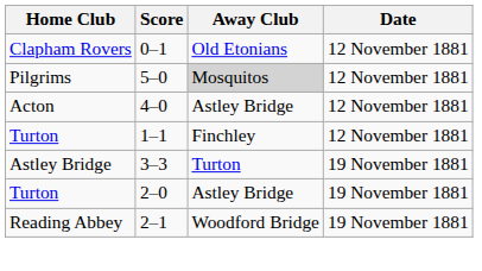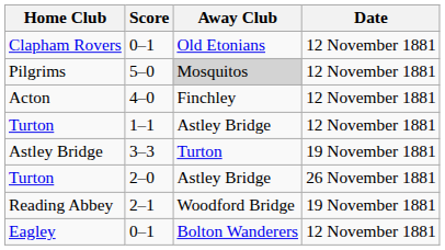 <table class="wikitable">
 <tr>
 <th>Home Club</th>
 <th>Score</th>
 <th>Away Club</th>
 <th>Date</th>
 </tr>
 <tr>
 <td><a href='#'>Clapham Rovers</a></td>
 <td>0–1</td>
 <td><a href='#'>Old Etonians</a></td>
 <td>12 November 1881</td>
 </tr>
 <tr>
 <td>Pilgrims</td>
 <td>5–0</td>
 <td style="background: lightgrey;">Mosquitos</td>
 <td>12 November 1881</td>
 </tr>
 <tr>
 <td>Acton</td>
 <td>4–0</td>
-<td>Astley Bridge</td>
+<td>Finchley</td>
 <td>12 November 1881</td>
 </tr>
 <tr>
 <td><a href='#'>Turton</a></td>
 <td>1–1</td>
-<td>Finchley</td>
+<td>Astley Bridge</td>
 <td>12 November 1881</td>
 </tr>
 <tr>
 <td>Astley Bridge</td>
 <td>3–3</td>
 <td><a href='#'>Turton</a></td>
 <td>19 November 1881</td>
 </tr>
 <tr>
 <td><a href='#'>Turton</a></td>
 <td>2–0</td>
 <td>Astley Bridge</td>
-<td>19 November 1881</td>
+<td>26 November 1881</td>
 </tr>
 <tr>
 <td>Reading Abbey</td>
 <td>2–1</td>
 <td>Woodford Bridge</td>
 <td>19 November 1881</td>
 </tr>
+<tr>
+<td><a href='#'>Eagley</a></td>
+<td>0–1</td>
+<td><a href='#'>Bolton Wanderers</a></td>
+<td>12 November 1881</td>
+</tr>
 </table>
